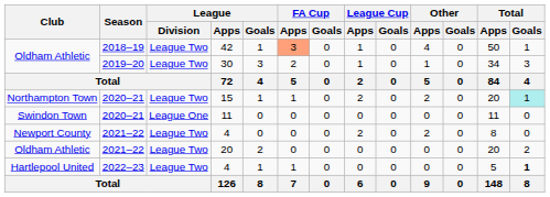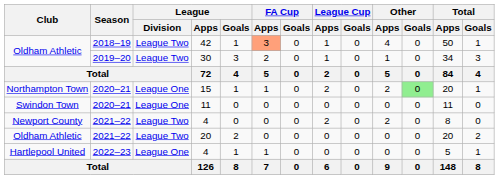 <table class="wikitable" style="text-align: center;">
 <tr>
 <th rowspan="2">Club</th>
 <th rowspan="2">Season</th>
 <th colspan="3">League</th>
 <th colspan="2"><a href='#'>FA Cup</a></th>
 <th colspan="2"><a href='#'>League Cup</a></th>
 <th colspan="2">Other</th>
 <th colspan="2">Total</th>
 </tr>
 <tr>
 <th>Division</th>
 <th>Apps</th>
 <th>Goals</th>
 <th>Apps</th>
 <th>Goals</th>
 <th>Apps</th>
 <th>Goals</th>
 <th>Apps</th>
 <th>Goals</th>
 <th>Apps</th>
 <th>Goals</th>
 </tr>
 <tr>
 <td rowspan=2><a href='#'>Oldham Athletic</a></td>
 <td><a href='#'>2018–19</a></td>
 <td><a href='#'>League Two</a></td>
 <td>42</td>
 <td>1</td>
 <td style="background: lightsalmon;">3</td>
 <td>0</td>
 <td>1</td>
 <td>0</td>
 <td>4</td>
 <td>0</td>
 <td>50</td>
 <td>1</td>
 </tr>
 <tr>
 <td><a href='#'>2019–20</a></td>
 <td><a href='#'>League Two</a></td>
 <td>30</td>
 <td>3</td>
 <td>2</td>
 <td>0</td>
 <td>1</td>
 <td>0</td>
 <td>1</td>
 <td>0</td>
 <td>34</td>
 <td>3</td>
 </tr>
 <tr>
 <th colspan=3>Total</th>
 <th>72</th>
 <th>4</th>
 <th>5</th>
 <th>0</th>
 <th>2</th>
 <th>0</th>
 <th>5</th>
 <th>0</th>
 <th>84</th>
 <th>4</th>
 </tr>
 <tr>
 <td><a href='#'>Northampton Town</a></td>
 <td><a href='#'>2020–21</a></td>
-<td><a href='#'>League Two</a></td>
+<td><a href='#'>League One</a></td>
 <td>15</td>
 <td>1</td>
 <td>1</td>
 <td>0</td>
 <td>2</td>
 <td>0</td>
 <td>2</td>
-<td>0</td>
+<td style="background: lightgreen;">0</td>
 <td>20</td>
-<td style="background: paleturquoise;">1</td>
+<td>1</td>
 </tr>
 <tr>
 <td><a href='#'>Swindon Town</a></td>
 <td><a href='#'>2020–21</a></td>
 <td><a href='#'>League One</a></td>
 <td>11</td>
 <td>0</td>
 <td>0</td>
 <td>0</td>
 <td>0</td>
 <td>0</td>
 <td>0</td>
 <td>0</td>
 <td>11</td>
 <td>0</td>
 </tr>
 <tr>
 <td><a href='#'>Newport County</a></td>
 <td><a href='#'>2021–22</a></td>
 <td><a href='#'>League Two</a></td>
 <td>4</td>
 <td>0</td>
 <td>0</td>
 <td>0</td>
 <td>2</td>
 <td>0</td>
 <td>2</td>
 <td>0</td>
 <td>8</td>
 <td>0</td>
 </tr>
 <tr>
 <td><a href='#'>Oldham Athletic</a></td>
 <td><a href='#'>2021–22</a></td>
 <td><a href='#'>League Two</a></td>
 <td>20</td>
 <td>2</td>
 <td>0</td>
 <td>0</td>
 <td>0</td>
 <td>0</td>
 <td>0</td>
 <td>0</td>
 <td>20</td>
 <td>2</td>
 </tr>
 <tr>
 <td><a href='#'>Hartlepool United</a></td>
 <td><a href='#'>2022–23</a></td>
-<td><a href='#'>League Two</a></td>
+<td><a href='#'>League One</a></td>
 <td>4</td>
 <td>1</td>
 <td>1</td>
 <td>0</td>
 <td>0</td>
 <td>0</td>
 <td>0</td>
 <td>0</td>
 <td>5</td>
-<td><strong>1</strong></td>
+<td>1</td>
 </tr>
 <tr>
 <th colspan="3">Total</th>
 <th>126</th>
 <th>8</th>
 <th>7</th>
 <th>0</th>
 <th>6</th>
 <th>0</th>
 <th>9</th>
 <th>0</th>
 <th>148</th>
 <th>8</th>
 </tr>
 </table>
